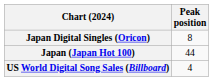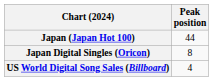 <table class="wikitable sortable plainrowheaders" style="text-align:center">
 <tr>
 <th scope="col">Chart (2024)</th>
 <th scope="col">Peak<br>position</th>
 </tr>
 <tr>
+<th scope="row">Japan (<a href='#'>Japan Hot 100</a>)</th>
+<td>44</td>
+</tr>
+<tr>
 <th scope="row">Japan Digital Singles (<a href='#'>Oricon</a>)</th>
 <td>8</td>
-</tr>
-<tr>
-<th scope="row">Japan (<a href='#'>Japan Hot 100</a>)</th>
-<td>44</td>
 </tr>
 <tr>
 <th scope="row">US <a href='#'>World Digital Song Sales</a> (<em><a href='#'>Billboard</a></em>)</th>
 <td>4</td>
 </tr>
 </table>
